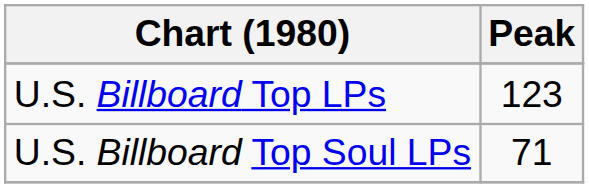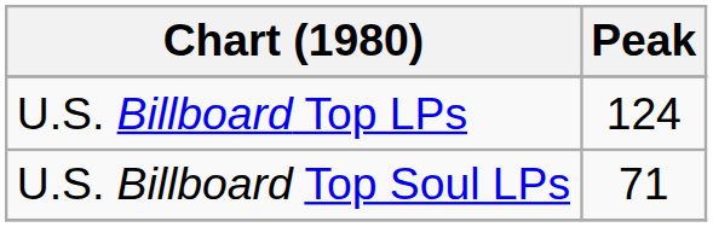 <table class="wikitable">
 <tr>
 <th>Chart (1980)</th>
 <th>Peak<br></th>
 </tr>
 <tr>
 </tr>
 <tr>
 <td>U.S. <a href='#'><em>Billboard</em> Top LPs</a></td>
-<td align="center">123</td>
+<td align="center">124</td>
 </tr>
 <tr>
 <td>U.S. <em>Billboard</em> <a href='#'>Top Soul LPs</a></td>
 <td align="center">71</td>
 </tr>
 <tr>
 </tr>
 </table>
